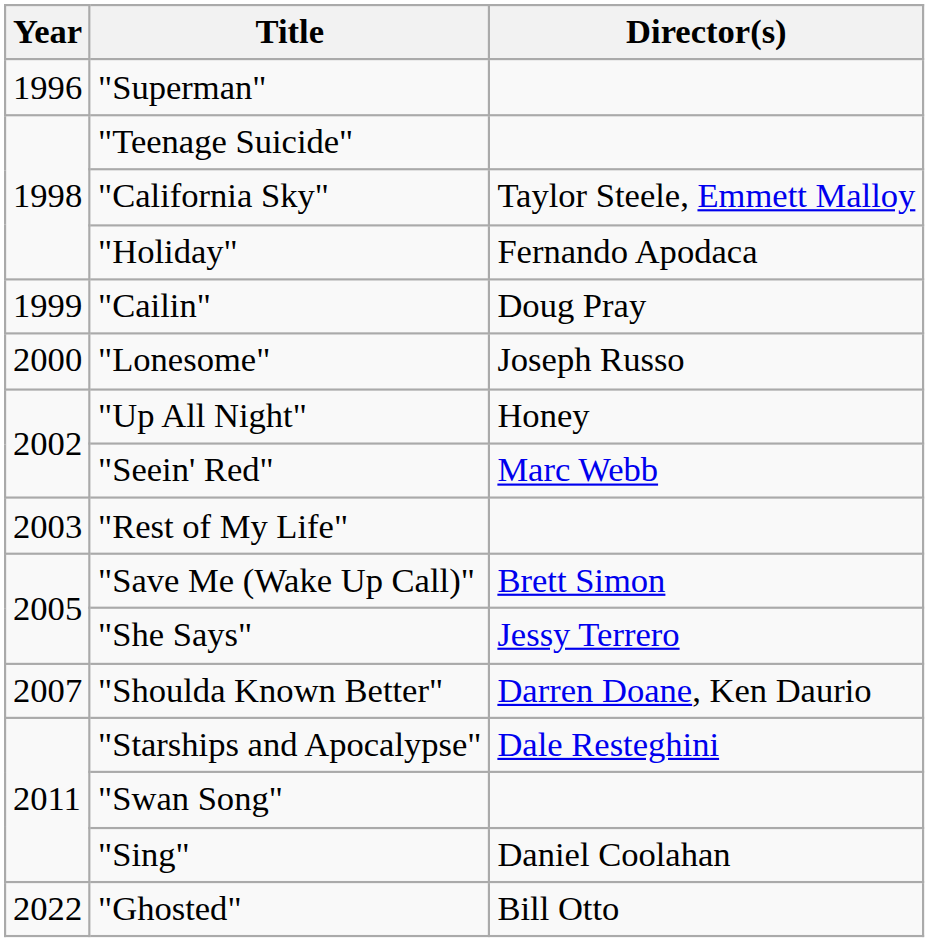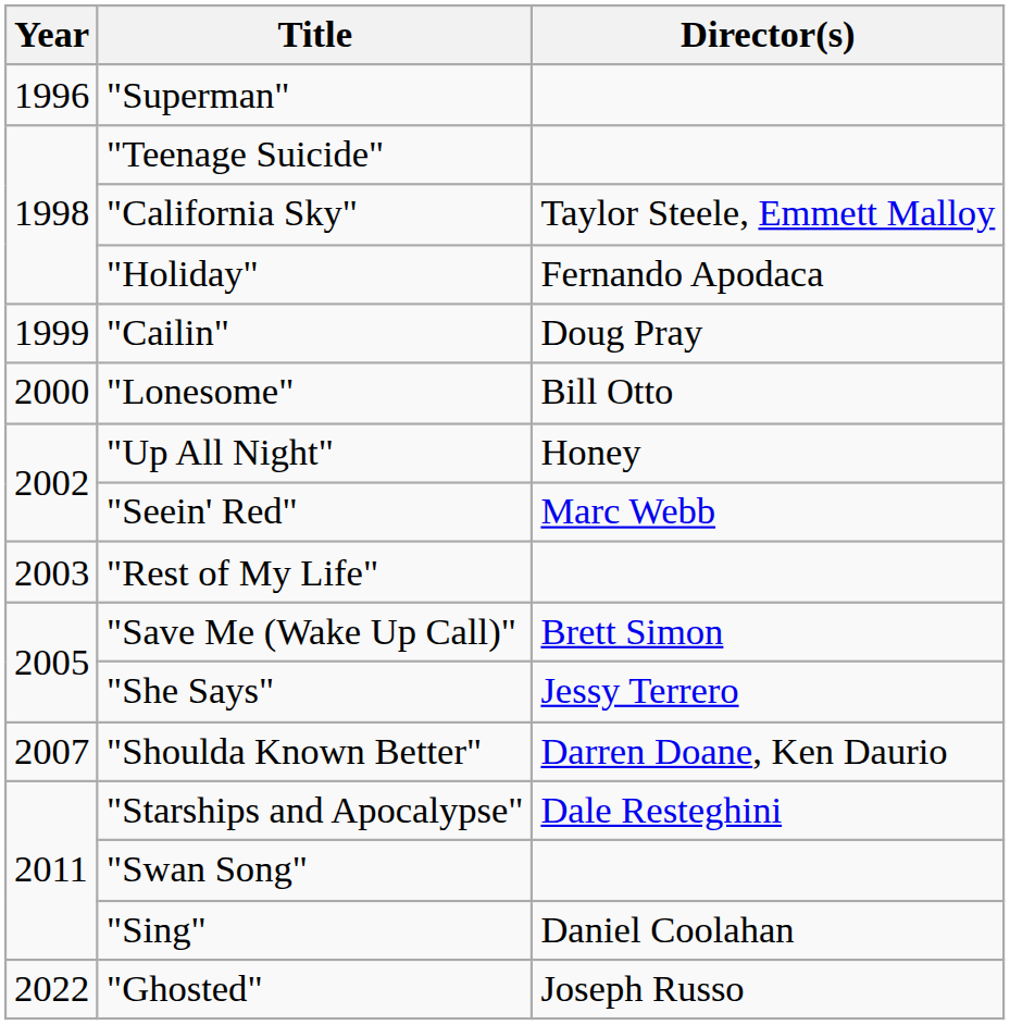 <table class="wikitable">
 <tr>
 <th>Year</th>
 <th>Title</th>
 <th>Director(s)</th>
 </tr>
 <tr>
 <td>1996</td>
 <td>"Superman"</td>
 <td></td>
 </tr>
 <tr>
 <td rowspan="3">1998</td>
 <td>"Teenage Suicide"</td>
 <td></td>
 </tr>
 <tr>
 <td>"California Sky"</td>
 <td>Taylor Steele, <a href='#'>Emmett Malloy</a></td>
 </tr>
 <tr>
 <td>"Holiday"</td>
 <td>Fernando Apodaca</td>
 </tr>
 <tr>
 <td>1999</td>
 <td>"Cailin"</td>
 <td>Doug Pray</td>
 </tr>
 <tr>
 <td>2000</td>
 <td>"Lonesome"</td>
-<td>Joseph Russo</td>
+<td>Bill Otto</td>
 </tr>
 <tr>
 <td rowspan="2">2002</td>
 <td>"Up All Night"</td>
 <td>Honey</td>
 </tr>
 <tr>
 <td>"Seein' Red"</td>
 <td><a href='#'>Marc Webb</a></td>
 </tr>
 <tr>
 <td>2003</td>
 <td>"Rest of My Life"</td>
 <td></td>
 </tr>
 <tr>
 <td rowspan="2">2005</td>
 <td>"Save Me (Wake Up Call)"</td>
 <td><a href='#'>Brett Simon</a></td>
 </tr>
 <tr>
 <td>"She Says"</td>
 <td><a href='#'>Jessy Terrero</a></td>
 </tr>
 <tr>
 <td>2007</td>
 <td>"Shoulda Known Better"</td>
 <td><a href='#'>Darren Doane</a>, Ken Daurio</td>
 </tr>
 <tr>
 <td rowspan="3">2011</td>
 <td>"Starships and Apocalypse"</td>
 <td><a href='#'>Dale Resteghini</a></td>
 </tr>
 <tr>
 <td>"Swan Song"</td>
 <td></td>
 </tr>
 <tr>
 <td>"Sing"</td>
 <td>Daniel Coolahan</td>
 </tr>
 <tr>
 <td>2022</td>
 <td>"Ghosted"</td>
-<td>Bill Otto</td>
+<td>Joseph Russo</td>
 </tr>
 </table>
